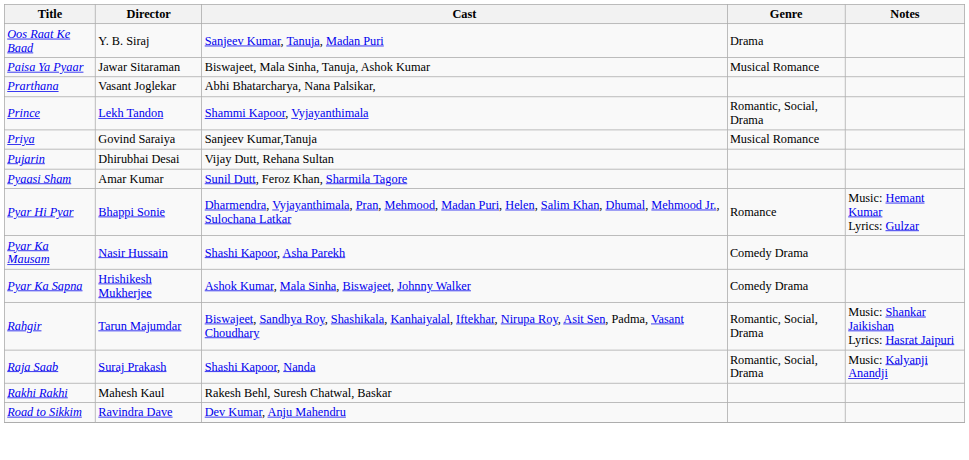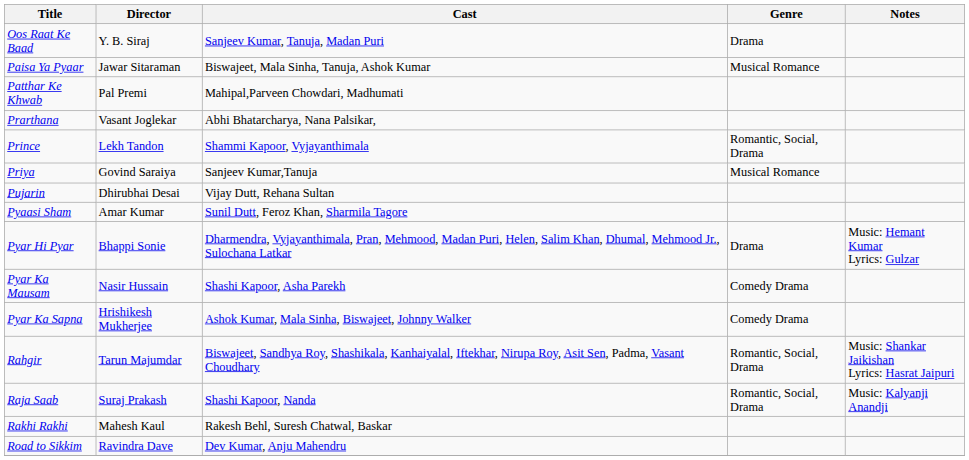 <table class="wikitable">
 <tr>
 <th>Title</th>
 <th>Director</th>
 <th>Cast</th>
 <th>Genre</th>
 <th>Notes</th>
 </tr>
 <tr>
 <td><em><a href='#'>Oos Raat Ke Baad</a></em></td>
 <td>Y. B. Siraj</td>
 <td><a href='#'>Sanjeev Kumar</a>, <a href='#'>Tanuja</a>, <a href='#'>Madan Puri</a></td>
 <td>Drama</td>
 <td></td>
 </tr>
 <tr>
 <td><em><a href='#'>Paisa Ya Pyaar</a></em></td>
 <td>Jawar Sitaraman</td>
 <td>Biswajeet, Mala Sinha, Tanuja, Ashok Kumar</td>
 <td>Musical Romance</td>
+<td></td>
+</tr>
+<tr>
+<td><em><a href='#'>Patthar Ke Khwab</a></em></td>
+<td>Pal Premi</td>
+<td>Mahipal,Parveen Chowdari, Madhumati</td>
+<td></td>
 <td></td>
 </tr>
 <tr>
 <td><em><a href='#'>Prarthana</a></em></td>
 <td>Vasant Joglekar</td>
 <td>Abhi Bhatarcharya, Nana Palsikar,</td>
 <td></td>
 <td></td>
 </tr>
 <tr>
 <td><em><a href='#'>Prince</a></em></td>
 <td><a href='#'>Lekh Tandon</a></td>
 <td><a href='#'>Shammi Kapoor</a>, <a href='#'>Vyjayanthimala</a></td>
 <td>Romantic, Social, Drama</td>
 <td></td>
 </tr>
 <tr>
 <td><em><a href='#'>Priya</a></em></td>
 <td>Govind Saraiya</td>
 <td>Sanjeev Kumar,Tanuja</td>
 <td>Musical Romance</td>
 <td></td>
 </tr>
 <tr>
 <td><em><a href='#'>Pujarin</a></em></td>
 <td>Dhirubhai Desai</td>
 <td>Vijay Dutt, Rehana Sultan</td>
 <td></td>
 <td></td>
 </tr>
 <tr>
 <td><em><a href='#'>Pyaasi Sham</a></em></td>
 <td>Amar Kumar</td>
 <td><a href='#'>Sunil Dutt</a>, Feroz Khan,  <a href='#'>Sharmila Tagore</a></td>
 <td></td>
 <td></td>
 </tr>
 <tr>
 <td><em><a href='#'>Pyar Hi Pyar</a></em></td>
 <td><a href='#'>Bhappi Sonie</a></td>
 <td><a href='#'>Dharmendra</a>, <a href='#'>Vyjayanthimala</a>, <a href='#'>Pran</a>, <a href='#'>Mehmood</a>, <a href='#'>Madan Puri</a>, <a href='#'>Helen</a>, <a href='#'>Salim Khan</a>, <a href='#'>Dhumal</a>, <a href='#'>Mehmood Jr.</a>, <a href='#'>Sulochana Latkar</a></td>
-<td>Romance</td>
+<td>Drama</td>
 <td>Music: <a href='#'>Hemant Kumar</a><br>Lyrics: <a href='#'>Gulzar</a></td>
 </tr>
 <tr>
 <td><em><a href='#'>Pyar Ka Mausam</a></em></td>
 <td><a href='#'>Nasir Hussain</a></td>
 <td><a href='#'>Shashi Kapoor</a>, <a href='#'>Asha Parekh</a></td>
 <td>Comedy Drama</td>
 <td></td>
 </tr>
 <tr>
 <td><em><a href='#'>Pyar Ka Sapna</a></em></td>
 <td><a href='#'>Hrishikesh Mukherjee</a></td>
 <td><a href='#'>Ashok Kumar</a>, <a href='#'>Mala Sinha</a>, <a href='#'>Biswajeet</a>, <a href='#'>Johnny Walker</a></td>
 <td>Comedy Drama</td>
 <td></td>
 </tr>
 <tr>
 <td><em><a href='#'>Rahgir</a></em></td>
 <td><a href='#'>Tarun Majumdar</a></td>
 <td><a href='#'>Biswajeet</a>, <a href='#'>Sandhya Roy</a>, <a href='#'>Shashikala</a>, <a href='#'>Kanhaiyalal</a>, <a href='#'>Iftekhar</a>, <a href='#'>Nirupa Roy</a>, <a href='#'>Asit Sen</a>, Padma, <a href='#'>Vasant Choudhary</a></td>
 <td>Romantic, Social, Drama</td>
 <td>Music: <a href='#'>Shankar Jaikishan</a><br>Lyrics: <a href='#'>Hasrat Jaipuri</a></td>
 </tr>
 <tr>
 <td><em><a href='#'>Raja Saab</a></em></td>
 <td><a href='#'>Suraj Prakash</a></td>
 <td><a href='#'>Shashi Kapoor</a>, <a href='#'>Nanda</a></td>
 <td>Romantic, Social, Drama</td>
 <td>Music: <a href='#'>Kalyanji Anandji</a></td>
 </tr>
 <tr>
 <td><em><a href='#'>Rakhi Rakhi</a></em></td>
 <td>Mahesh Kaul</td>
 <td>Rakesh Behl, Suresh Chatwal, Baskar</td>
 <td></td>
 <td></td>
 </tr>
 <tr>
 <td><em><a href='#'>Road to Sikkim</a></em></td>
 <td><a href='#'>Ravindra Dave</a></td>
 <td><a href='#'>Dev Kumar</a>, <a href='#'>Anju Mahendru</a></td>
 <td></td>
 <td></td>
 </tr>
 <tr>
 </tr>
 </table>
